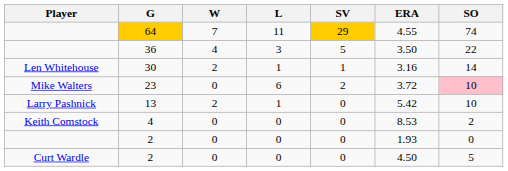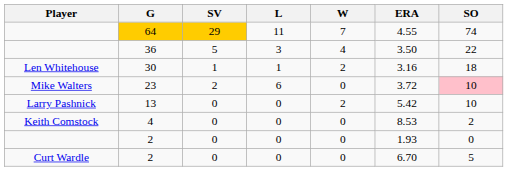 <table class="wikitable sortable">
 <tr>
 <th bgcolor="#DDDDFF" width="16%">Player</th>
 <th bgcolor="#DDDDFF" width="9%">G</th>
+<th bgcolor="#DDDDFF" width="9%">SV</th>
+<th bgcolor="#DDDDFF" width="9%">L</th>
 <th bgcolor="#DDDDFF" width="9%">W</th>
-<th bgcolor="#DDDDFF" width="9%">L</th>
-<th bgcolor="#DDDDFF" width="9%">SV</th>
 <th bgcolor="#DDDDFF" width="9%">ERA</th>
 <th bgcolor="#DDDDFF" width="9%">SO</th>
 </tr>
 <tr align="center">
 <td></td>
 <td bgcolor="#FFCC00">64</td>
+<td bgcolor="#FFCC00">29</td>
+<td>11</td>
 <td>7</td>
-<td>11</td>
-<td bgcolor="#FFCC00">29</td>
 <td>4.55</td>
 <td>74</td>
 </tr>
 <tr align="center">
 <td></td>
 <td>36</td>
+<td>5</td>
+<td>3</td>
 <td>4</td>
-<td>3</td>
-<td>5</td>
 <td>3.50</td>
 <td>22</td>
 </tr>
 <tr align="center">
 <td><a href='#'>Len Whitehouse</a></td>
 <td>30</td>
-<td>2</td>
 <td>1</td>
 <td>1</td>
+<td>2</td>
 <td>3.16</td>
-<td>14</td>
+<td>18</td>
 </tr>
 <tr align=center>
 <td><a href='#'>Mike Walters</a></td>
 <td>23</td>
+<td>2</td>
+<td>6</td>
 <td>0</td>
-<td>6</td>
-<td>2</td>
 <td>3.72</td>
 <td style="background: pink;">10</td>
 </tr>
 <tr align=center>
 <td><a href='#'>Larry Pashnick</a></td>
 <td>13</td>
+<td>0</td>
+<td>0</td>
 <td>2</td>
-<td>1</td>
-<td>0</td>
 <td>5.42</td>
 <td>10</td>
 </tr>
 <tr align=center>
 <td><a href='#'>Keith Comstock</a></td>
 <td>4</td>
 <td>0</td>
 <td>0</td>
 <td>0</td>
 <td>8.53</td>
 <td>2</td>
 </tr>
 <tr align=center>
 <td></td>
 <td>2</td>
 <td>0</td>
 <td>0</td>
 <td>0</td>
 <td>1.93</td>
 <td>0</td>
 </tr>
 <tr align="center">
 <td><a href='#'>Curt Wardle</a></td>
 <td>2</td>
 <td>0</td>
 <td>0</td>
 <td>0</td>
-<td>4.50</td>
+<td>6.70</td>
 <td>5</td>
 </tr>
 </table>
